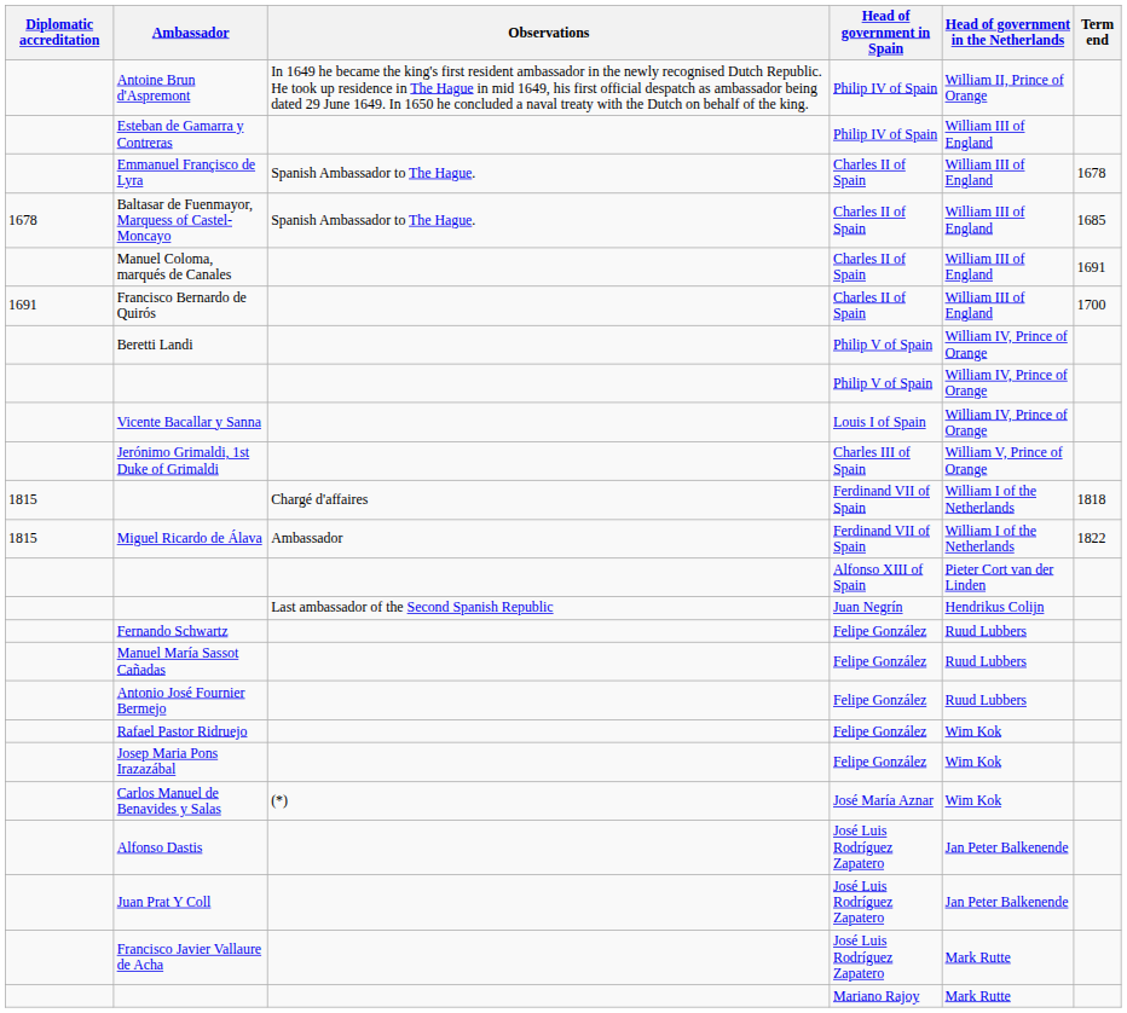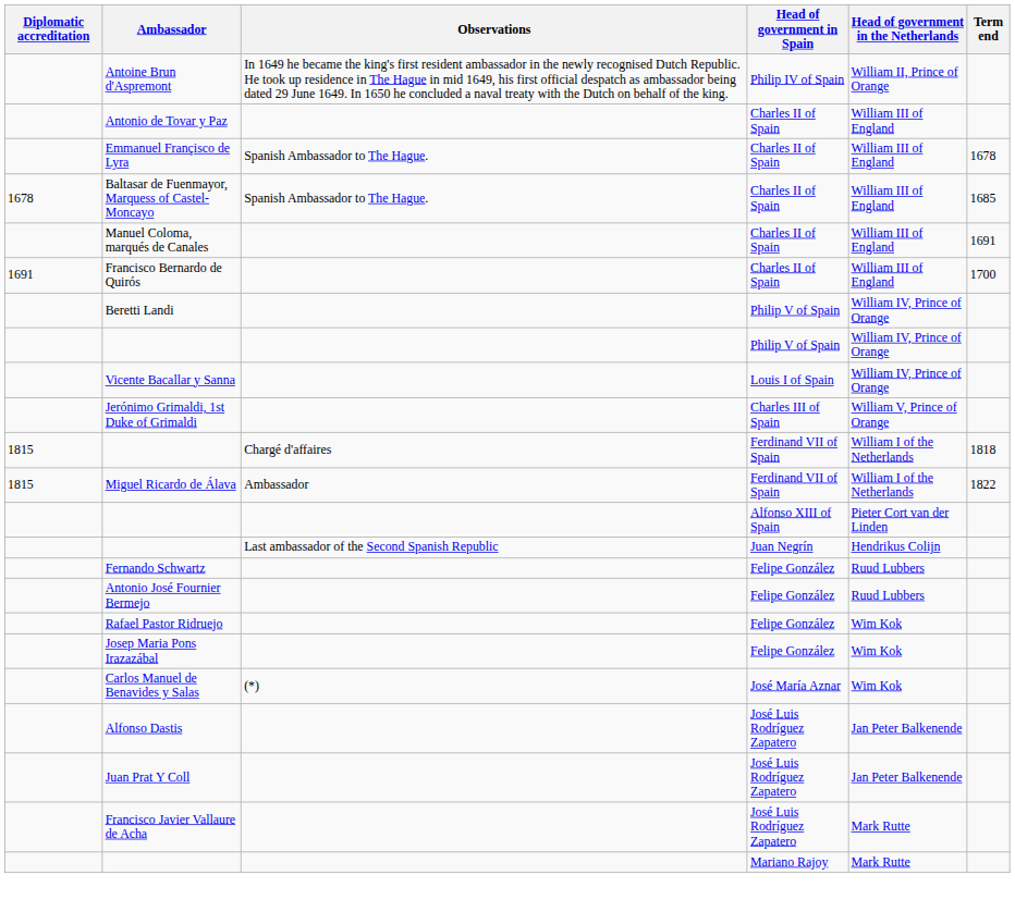 <table class="wikitable sortable">
 <tr>
 <th><a href='#'>Diplomatic accreditation</a></th>
 <th><a href='#'>Ambassador</a></th>
 <th>Observations</th>
 <th><a href='#'>Head of government in Spain</a></th>
 <th><a href='#'>Head of government in the Netherlands</a></th>
 <th>Term end</th>
 </tr>
 <tr>
 <td></td>
 <td><a href='#'>Antoine Brun d'Aspremont</a></td>
 <td>In 1649 he became the king's first resident ambassador in the newly recognised Dutch Republic. He took up residence in <a href='#'>The Hague</a> in mid 1649, his first official despatch as ambassador being dated 29 June 1649. In 1650 he concluded a naval treaty with the Dutch on behalf of the king.</td>
 <td><a href='#'>Philip IV of Spain</a></td>
 <td><a href='#'>William II, Prince of Orange</a></td>
 <td></td>
 </tr>
 <tr>
 <td></td>
-<td><a href='#'>Esteban de Gamarra y Contreras</a></td>
+<td><a href='#'>Antonio de Tovar y Paz</a></td>
 <td></td>
-<td><a href='#'>Philip IV of Spain</a></td>
+<td><a href='#'>Charles II of Spain</a></td>
 <td><a href='#'>William III of England</a></td>
 <td></td>
 </tr>
 <tr>
 <td></td>
 <td><a href='#'>Emmanuel Françisco de Lyra</a></td>
 <td>Spanish Ambassador to <a href='#'>The Hague</a>.</td>
 <td><a href='#'>Charles II of Spain</a></td>
 <td><a href='#'>William III of England</a></td>
 <td>1678</td>
 </tr>
 <tr>
 <td>1678</td>
 <td>Baltasar de Fuenmayor, <a href='#'>Marquess of Castel-Moncayo</a></td>
 <td>Spanish Ambassador to <a href='#'>The Hague</a>.</td>
 <td><a href='#'>Charles II of Spain</a></td>
 <td><a href='#'>William III of England</a></td>
 <td>1685</td>
 </tr>
 <tr>
 <td></td>
 <td>Manuel Coloma, marqués de Canales</td>
 <td></td>
 <td><a href='#'>Charles II of Spain</a></td>
 <td><a href='#'>William III of England</a></td>
 <td>1691</td>
 </tr>
 <tr>
 <td>1691</td>
 <td>Francisco Bernardo de Quirós</td>
 <td></td>
 <td><a href='#'>Charles II of Spain</a></td>
 <td><a href='#'>William III of England</a></td>
 <td>1700</td>
 </tr>
 <tr>
 <td></td>
 <td>Beretti Landi</td>
 <td></td>
 <td><a href='#'>Philip V of Spain</a></td>
 <td><a href='#'>William IV, Prince of Orange</a></td>
 <td></td>
 </tr>
 <tr>
 <td></td>
 <td></td>
 <td></td>
 <td><a href='#'>Philip V of Spain</a></td>
 <td><a href='#'>William IV, Prince of Orange</a></td>
 <td></td>
 </tr>
 <tr>
 <td></td>
 <td><a href='#'>Vicente Bacallar y Sanna</a></td>
 <td></td>
 <td><a href='#'>Louis I of Spain</a></td>
 <td><a href='#'>William IV, Prince of Orange</a></td>
 <td></td>
 </tr>
 <tr>
 <td></td>
 <td><a href='#'>Jerónimo Grimaldi, 1st Duke of Grimaldi</a></td>
 <td></td>
 <td><a href='#'>Charles III of Spain</a></td>
 <td><a href='#'>William V, Prince of Orange</a></td>
 <td></td>
 </tr>
 <tr>
 <td>1815</td>
 <td></td>
 <td>Chargé d'affaires</td>
 <td><a href='#'>Ferdinand VII of Spain</a></td>
 <td><a href='#'>William I of the Netherlands</a></td>
 <td>1818</td>
 </tr>
 <tr>
 <td>1815</td>
 <td><a href='#'>Miguel Ricardo de Álava</a></td>
 <td>Ambassador</td>
 <td><a href='#'>Ferdinand VII of Spain</a></td>
 <td><a href='#'>William I of the Netherlands</a></td>
 <td>1822</td>
 </tr>
 <tr>
 <td></td>
 <td></td>
 <td></td>
 <td><a href='#'>Alfonso XIII of Spain</a></td>
 <td><a href='#'>Pieter Cort van der Linden</a></td>
 <td></td>
 </tr>
 <tr>
 <td></td>
 <td></td>
 <td>Last ambassador of the <a href='#'>Second Spanish Republic</a></td>
 <td><a href='#'>Juan Negrín</a></td>
 <td><a href='#'>Hendrikus Colijn</a></td>
 <td></td>
 </tr>
 <tr>
 <td></td>
 <td><a href='#'>Fernando Schwartz</a></td>
 <td></td>
 <td><a href='#'>Felipe González </a></td>
 <td><a href='#'>Ruud Lubbers</a></td>
 <td></td>
 </tr>
 <tr>
 <td></td>
-<td><a href='#'>Manuel María Sassot Cañadas</a></td>
-<td></td>
-<td><a href='#'>Felipe González </a></td>
-<td><a href='#'>Ruud Lubbers</a></td>
-<td></td>
-</tr>
-<tr>
-<td></td>
 <td><a href='#'>Antonio José Fournier Bermejo</a></td>
 <td></td>
 <td><a href='#'>Felipe González </a></td>
 <td><a href='#'>Ruud Lubbers</a></td>
 <td></td>
 </tr>
 <tr>
 <td></td>
 <td><a href='#'>Rafael Pastor Ridruejo </a></td>
 <td></td>
 <td><a href='#'>Felipe González </a></td>
 <td><a href='#'>Wim Kok</a></td>
 <td></td>
 </tr>
 <tr>
 <td></td>
 <td><a href='#'>Josep Maria Pons Irazazábal</a></td>
 <td></td>
 <td><a href='#'>Felipe González </a></td>
 <td><a href='#'>Wim Kok</a></td>
 <td></td>
 </tr>
 <tr>
 <td></td>
 <td><a href='#'>Carlos Manuel de Benavides y Salas</a></td>
 <td>(*)</td>
 <td><a href='#'>José María Aznar </a></td>
 <td><a href='#'>Wim Kok</a></td>
 <td></td>
 </tr>
 <tr>
 <td></td>
 <td><a href='#'>Alfonso Dastis</a></td>
 <td></td>
 <td><a href='#'>José Luis Rodríguez Zapatero </a></td>
 <td><a href='#'>Jan Peter Balkenende</a></td>
 <td></td>
 </tr>
 <tr>
 <td></td>
 <td><a href='#'>Juan Prat Y Coll</a></td>
 <td></td>
 <td><a href='#'>José Luis Rodríguez Zapatero </a></td>
 <td><a href='#'>Jan Peter Balkenende</a></td>
 <td></td>
 </tr>
 <tr>
 <td></td>
 <td><a href='#'>Francisco Javier Vallaure de Acha</a></td>
 <td></td>
 <td><a href='#'>José Luis Rodríguez Zapatero </a></td>
 <td><a href='#'>Mark Rutte</a></td>
 <td></td>
 </tr>
 <tr>
 <td></td>
 <td></td>
 <td></td>
 <td><a href='#'>Mariano Rajoy</a></td>
 <td><a href='#'>Mark Rutte</a></td>
 <td></td>
 </tr>
 </table>
